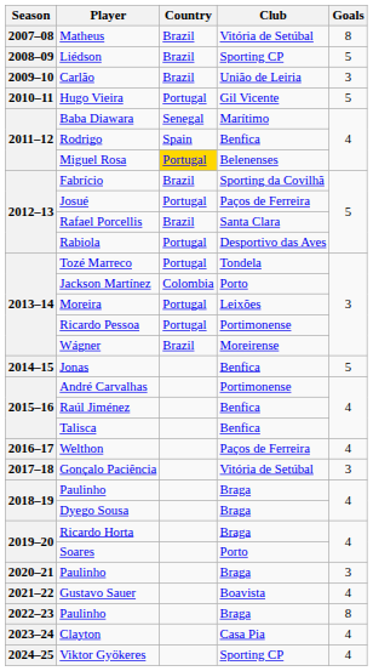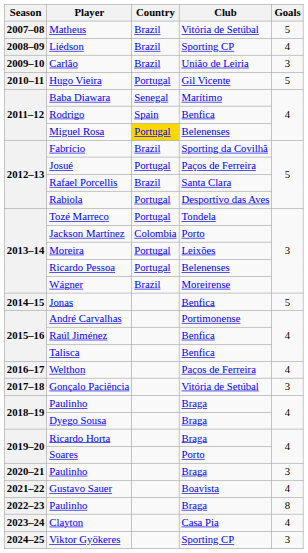 <table class="wikitable">
 <tr>
 <th>Season</th>
 <th>Player</th>
 <th>Country</th>
 <th>Club</th>
 <th>Goals</th>
 </tr>
 <tr>
 <th>2007–08</th>
 <td><a href='#'>Matheus</a></td>
 <td> <a href='#'>Brazil</a></td>
 <td><a href='#'>Vitória de Setúbal</a></td>
-<td align=center>8</td>
+<td align=center>5</td>
 </tr>
 <tr>
 <th>2008–09</th>
 <td><a href='#'>Liédson</a></td>
 <td> <a href='#'>Brazil</a></td>
 <td><a href='#'>Sporting CP</a></td>
-<td align=center>5</td>
+<td align=center>4</td>
 </tr>
 <tr>
 <th>2009–10</th>
 <td><a href='#'>Carlão</a></td>
 <td> <a href='#'>Brazil</a></td>
 <td><a href='#'>União de Leiria</a></td>
 <td align=center>3</td>
 </tr>
 <tr>
 <th valign="middle">2010–11</th>
 <td><a href='#'>Hugo Vieira</a></td>
 <td> <a href='#'>Portugal</a></td>
 <td><a href='#'>Gil Vicente</a></td>
 <td align=center>5</td>
 </tr>
 <tr>
 <th rowspan=3 valign="middle">2011–12</th>
 <td><a href='#'>Baba Diawara</a></td>
 <td> <a href='#'>Senegal</a></td>
 <td><a href='#'>Marítimo</a></td>
 <td rowspan=3 align=center>4</td>
 </tr>
 <tr>
 <td><a href='#'>Rodrigo</a></td>
 <td> <a href='#'>Spain</a></td>
 <td><a href='#'>Benfica</a></td>
 </tr>
 <tr>
 <td><a href='#'>Miguel Rosa</a></td>
 <td style="background: gold;"> <a href='#'>Portugal</a></td>
 <td><a href='#'>Belenenses</a></td>
 </tr>
 <tr>
 <th rowspan=4 valign="middle">2012–13</th>
 <td><a href='#'>Fabrício</a></td>
 <td> <a href='#'>Brazil</a></td>
 <td><a href='#'>Sporting da Covilhã</a></td>
 <td rowspan=4 align=center>5</td>
 </tr>
 <tr>
 <td><a href='#'>Josué</a></td>
 <td> <a href='#'>Portugal</a></td>
 <td><a href='#'>Paços de Ferreira</a></td>
 </tr>
 <tr>
 <td><a href='#'>Rafael Porcellis</a></td>
 <td> <a href='#'>Brazil</a></td>
 <td><a href='#'>Santa Clara</a></td>
 </tr>
 <tr>
 <td><a href='#'>Rabiola</a></td>
 <td> <a href='#'>Portugal</a></td>
 <td><a href='#'>Desportivo das Aves</a></td>
 </tr>
 <tr>
 <th rowspan=5 valign="middle">2013–14</th>
 <td><a href='#'>Tozé Marreco</a></td>
 <td> <a href='#'>Portugal</a></td>
 <td><a href='#'>Tondela</a></td>
 <td rowspan=5 align=center>3</td>
 </tr>
 <tr>
 <td><a href='#'>Jackson Martínez</a></td>
 <td> <a href='#'>Colombia</a></td>
 <td><a href='#'>Porto</a></td>
 </tr>
 <tr>
 <td><a href='#'>Moreira</a></td>
 <td> <a href='#'>Portugal</a></td>
 <td><a href='#'>Leixões</a></td>
 </tr>
 <tr>
 <td><a href='#'>Ricardo Pessoa</a></td>
 <td> <a href='#'>Portugal</a></td>
-<td><a href='#'>Portimonense</a></td>
+<td><a href='#'>Belenenses</a></td>
 </tr>
 <tr>
 <td><a href='#'>Wágner</a></td>
 <td> <a href='#'>Brazil</a></td>
 <td><a href='#'>Moreirense</a></td>
 </tr>
 <tr>
 <th valign="middle">2014–15</th>
 <td><a href='#'>Jonas</a></td>
 <td></td>
 <td><a href='#'>Benfica</a></td>
 <td align="center">5</td>
 </tr>
 <tr>
 <th rowspan=3 valign="middle">2015–16</th>
 <td><a href='#'>André Carvalhas</a></td>
 <td></td>
 <td><a href='#'>Portimonense</a></td>
 <td rowspan=3 align=center>4</td>
 </tr>
 <tr>
 <td><a href='#'>Raúl Jiménez</a></td>
 <td></td>
 <td><a href='#'>Benfica</a></td>
 </tr>
 <tr>
 <td><a href='#'>Talisca</a></td>
 <td></td>
 <td><a href='#'>Benfica</a></td>
 </tr>
 <tr>
 <th valign="middle">2016–17</th>
 <td><a href='#'>Welthon</a></td>
 <td></td>
 <td><a href='#'>Paços de Ferreira</a></td>
 <td align=center>4</td>
 </tr>
 <tr>
 <th valign="middle">2017–18</th>
 <td><a href='#'>Gonçalo Paciência</a></td>
 <td></td>
 <td><a href='#'>Vitória de Setúbal</a></td>
 <td align=center>3</td>
 </tr>
 <tr>
 <th rowspan=2 valign="middle">2018–19</th>
 <td><a href='#'>Paulinho</a></td>
 <td></td>
 <td><a href='#'>Braga</a></td>
 <td rowspan=2 align=center>4</td>
 </tr>
 <tr>
 <td><a href='#'>Dyego Sousa</a></td>
 <td></td>
 <td><a href='#'>Braga</a></td>
 </tr>
 <tr>
 <th rowspan=2 valign="middle">2019–20</th>
 <td><a href='#'>Ricardo Horta</a></td>
 <td></td>
 <td><a href='#'>Braga</a></td>
 <td rowspan=2 align=center>4</td>
 </tr>
 <tr>
 <td><a href='#'>Soares</a></td>
 <td></td>
 <td><a href='#'>Porto</a></td>
 </tr>
 <tr>
 <th valign="middle">2020–21</th>
 <td><a href='#'>Paulinho</a></td>
 <td></td>
 <td><a href='#'>Braga</a></td>
 <td align=center>3</td>
 </tr>
 <tr>
 <th valign="middle">2021–22</th>
 <td><a href='#'>Gustavo Sauer</a></td>
 <td></td>
 <td><a href='#'>Boavista</a></td>
 <td align=center>4</td>
 </tr>
 <tr>
 <th valign="middle">2022–23</th>
 <td><a href='#'>Paulinho</a></td>
 <td></td>
 <td><a href='#'>Braga</a></td>
 <td align=center>8</td>
 </tr>
 <tr>
 <th valign="middle">2023–24</th>
 <td><a href='#'>Clayton</a></td>
 <td></td>
 <td><a href='#'>Casa Pia</a></td>
 <td align=center>4</td>
 </tr>
 <tr>
 <th valign="middle">2024–25</th>
 <td><a href='#'>Viktor Gyökeres</a></td>
 <td></td>
 <td><a href='#'>Sporting CP</a></td>
-<td align=center>4</td>
+<td align=center>3</td>
 </tr>
 </table>
